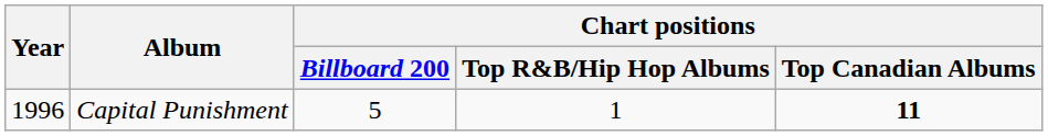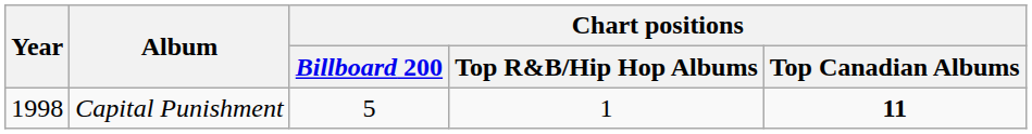 <table class="wikitable">
 <tr>
 <th rowspan="2">Year</th>
 <th rowspan="2">Album</th>
 <th colspan="3">Chart positions</th>
 </tr>
 <tr>
 <th><a href='#'><em>Billboard</em> 200</a></th>
 <th>Top R&B/Hip Hop Albums</th>
 <th>Top Canadian Albums</th>
 </tr>
 <tr>
-<td>1996</td>
+<td>1998</td>
 <td><em>Capital Punishment</em></td>
 <td style="text-align:center;">5</td>
 <td style="text-align:center;">1</td>
 <td style="text-align:center;"><strong>11</strong></td>
 </tr>
 </table>
